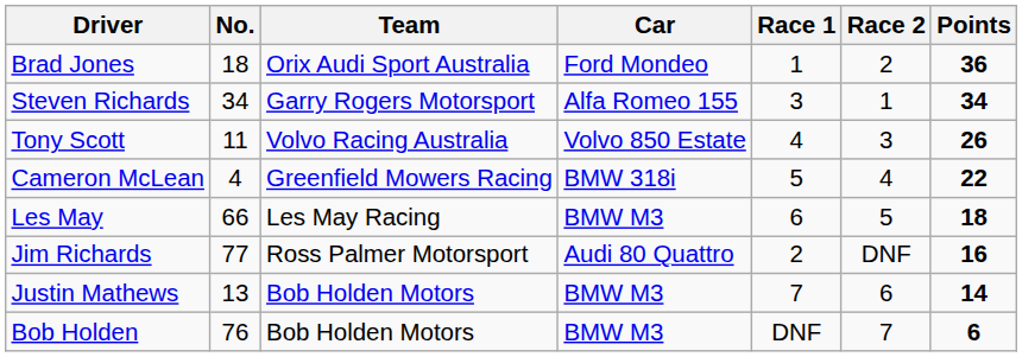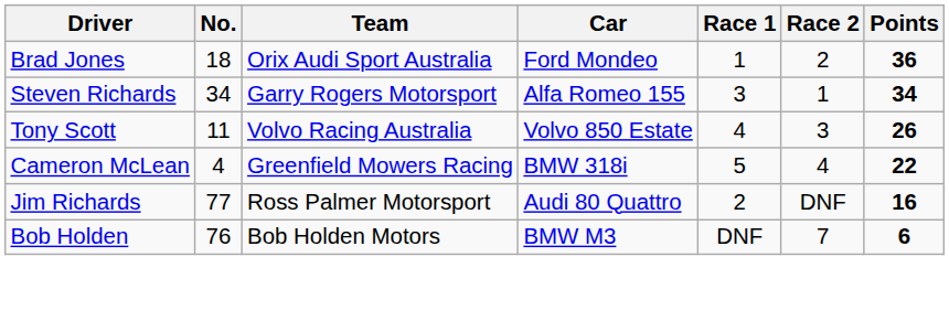 <table class="wikitable" style="font-size: 90%">
 <tr>
 <th>Driver</th>
 <th>No.</th>
 <th>Team</th>
 <th>Car</th>
 <th>Race 1</th>
 <th>Race 2</th>
 <th>Points</th>
 </tr>
 <tr>
 <td> <a href='#'>Brad Jones</a></td>
 <td align="center">18</td>
 <td><a href='#'>Orix Audi Sport Australia</a></td>
 <td><a href='#'>Ford Mondeo</a></td>
 <td align="center">1</td>
 <td align="center">2</td>
 <td align="center"><strong>36</strong></td>
 </tr>
 <tr>
 <td> <a href='#'>Steven Richards</a></td>
 <td align="center">34</td>
 <td><a href='#'>Garry Rogers Motorsport</a></td>
 <td><a href='#'>Alfa Romeo 155</a></td>
 <td align="center">3</td>
 <td align="center">1</td>
 <td align="center"><strong>34</strong></td>
 </tr>
 <tr>
 <td> <a href='#'>Tony Scott</a></td>
 <td align="center">11</td>
 <td><a href='#'>Volvo Racing Australia</a></td>
 <td><a href='#'>Volvo 850 Estate</a></td>
 <td align="center">4</td>
 <td align="center">3</td>
 <td align="center"><strong>26</strong></td>
 </tr>
 <tr>
 <td> <a href='#'>Cameron McLean</a></td>
 <td align="center">4</td>
 <td><a href='#'>Greenfield Mowers Racing</a></td>
 <td><a href='#'>BMW 318i</a></td>
 <td align="center">5</td>
 <td align="center">4</td>
 <td align="center"><strong>22</strong></td>
 </tr>
 <tr>
-<td> <a href='#'>Les May</a></td>
-<td align="center">66</td>
-<td>Les May Racing</td>
-<td><a href='#'>BMW M3</a></td>
-<td align="center">6</td>
-<td align="center">5</td>
-<td align="center"><strong>18</strong></td>
-</tr>
-<tr>
 <td> <a href='#'>Jim Richards</a></td>
 <td align="center">77</td>
 <td>Ross Palmer Motorsport</td>
 <td><a href='#'>Audi 80 Quattro</a></td>
 <td align="center">2</td>
 <td align="center">DNF</td>
 <td align="center"><strong>16</strong></td>
-</tr>
-<tr>
-<td> <a href='#'>Justin Mathews</a></td>
-<td align="center">13</td>
-<td><a href='#'>Bob Holden Motors</a></td>
-<td><a href='#'>BMW M3</a></td>
-<td align="center">7</td>
-<td align="center">6</td>
-<td align="center"><strong>14</strong></td>
 </tr>
 <tr>
 <td> <a href='#'>Bob Holden</a></td>
 <td align="center">76</td>
 <td>Bob Holden Motors</td>
 <td><a href='#'>BMW M3</a></td>
 <td align="center">DNF</td>
 <td align="center">7</td>
 <td align="center"><strong>6</strong></td>
 </tr>
 </table>
